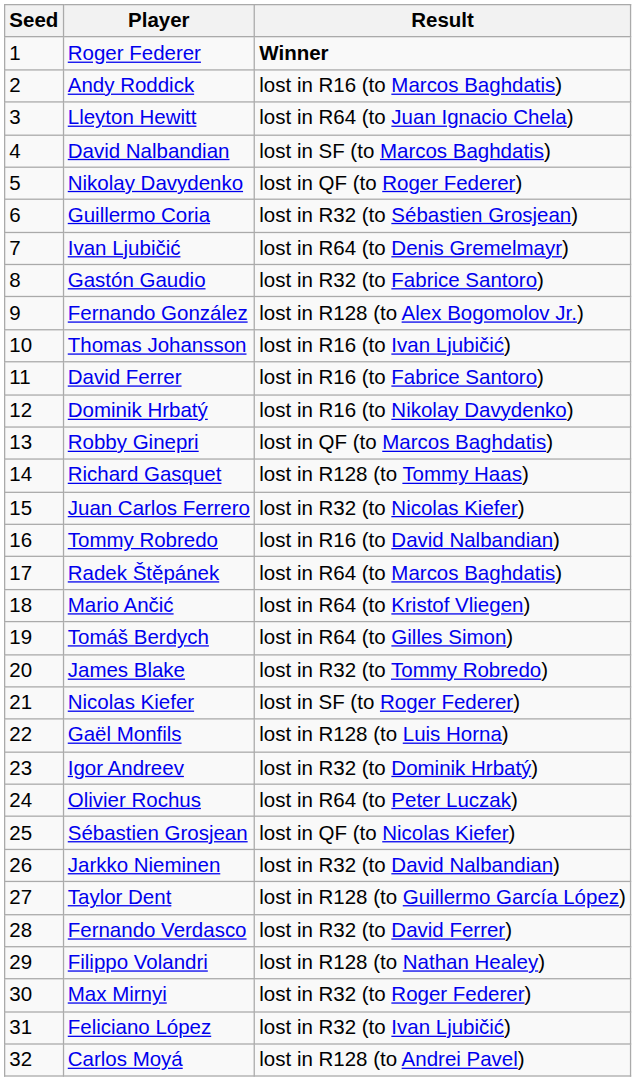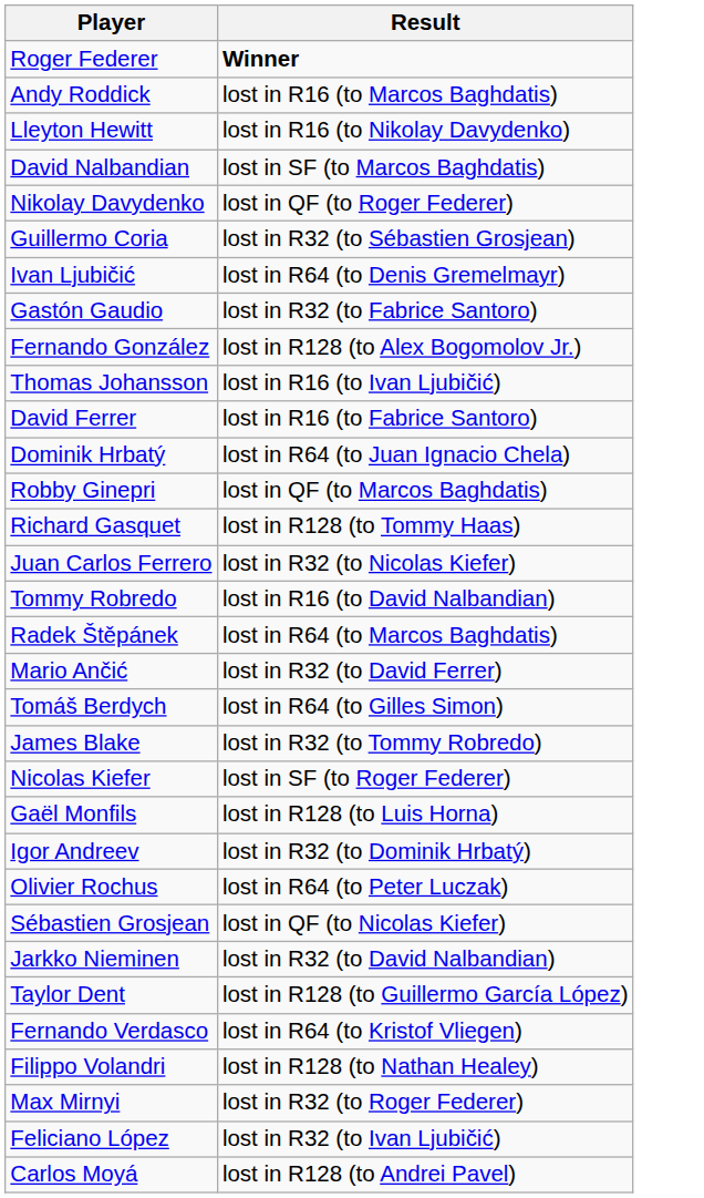 <table class="wikitable">
 <tr>
-<th>Seed</th>
 <th>Player</th>
 <th>Result</th>
 </tr>
 <tr>
-<td>1</td>
 <td> <a href='#'>Roger Federer</a></td>
 <td><strong>Winner</strong></td>
 </tr>
 <tr>
-<td>2</td>
 <td> <a href='#'>Andy Roddick</a></td>
 <td>lost in R16 (to <a href='#'>Marcos Baghdatis</a>)</td>
 </tr>
 <tr>
-<td>3</td>
 <td> <a href='#'>Lleyton Hewitt</a></td>
-<td>lost in R64 (to <a href='#'>Juan Ignacio Chela</a>)</td>
+<td>lost in R16 (to <a href='#'>Nikolay Davydenko</a>)</td>
 </tr>
 <tr>
-<td>4</td>
 <td> <a href='#'>David Nalbandian</a></td>
 <td>lost in SF (to <a href='#'>Marcos Baghdatis</a>)</td>
 </tr>
 <tr>
-<td>5</td>
 <td> <a href='#'>Nikolay Davydenko</a></td>
 <td>lost in QF (to <a href='#'>Roger Federer</a>)</td>
 </tr>
 <tr>
-<td>6</td>
 <td> <a href='#'>Guillermo Coria</a></td>
 <td>lost in R32 (to <a href='#'>Sébastien Grosjean</a>)</td>
 </tr>
 <tr>
-<td>7</td>
 <td> <a href='#'>Ivan Ljubičić</a></td>
 <td>lost in R64 (to <a href='#'>Denis Gremelmayr</a>)</td>
 </tr>
 <tr>
-<td>8</td>
 <td> <a href='#'>Gastón Gaudio</a></td>
 <td>lost in R32 (to <a href='#'>Fabrice Santoro</a>)</td>
 </tr>
 <tr>
-<td>9</td>
 <td> <a href='#'>Fernando González</a></td>
 <td>lost in R128 (to <a href='#'>Alex Bogomolov Jr.</a>)</td>
 </tr>
 <tr>
-<td>10</td>
 <td> <a href='#'>Thomas Johansson</a></td>
 <td>lost in R16 (to <a href='#'>Ivan Ljubičić</a>)</td>
 </tr>
 <tr>
-<td>11</td>
 <td> <a href='#'>David Ferrer</a></td>
 <td>lost in R16 (to <a href='#'>Fabrice Santoro</a>)</td>
 </tr>
 <tr>
-<td>12</td>
 <td> <a href='#'>Dominik Hrbatý</a></td>
-<td>lost in R16 (to <a href='#'>Nikolay Davydenko</a>)</td>
+<td>lost in R64 (to <a href='#'>Juan Ignacio Chela</a>)</td>
 </tr>
 <tr>
-<td>13</td>
 <td> <a href='#'>Robby Ginepri</a></td>
 <td>lost in QF (to <a href='#'>Marcos Baghdatis</a>)</td>
 </tr>
 <tr>
-<td>14</td>
 <td> <a href='#'>Richard Gasquet</a></td>
 <td>lost in R128 (to <a href='#'>Tommy Haas</a>)</td>
 </tr>
 <tr>
-<td>15</td>
 <td> <a href='#'>Juan Carlos Ferrero</a></td>
 <td>lost in R32 (to <a href='#'>Nicolas Kiefer</a>)</td>
 </tr>
 <tr>
-<td>16</td>
 <td> <a href='#'>Tommy Robredo</a></td>
 <td>lost in R16 (to <a href='#'>David Nalbandian</a>)</td>
 </tr>
 <tr>
-<td>17</td>
 <td> <a href='#'>Radek Štěpánek</a></td>
 <td>lost in R64 (to <a href='#'>Marcos Baghdatis</a>)</td>
 </tr>
 <tr>
-<td>18</td>
 <td> <a href='#'>Mario Ančić</a></td>
-<td>lost in R64 (to <a href='#'>Kristof Vliegen</a>)</td>
+<td>lost in R32 (to <a href='#'>David Ferrer</a>)</td>
 </tr>
 <tr>
-<td>19</td>
 <td> <a href='#'>Tomáš Berdych</a></td>
 <td>lost in R64 (to <a href='#'>Gilles Simon</a>)</td>
 </tr>
 <tr>
-<td>20</td>
 <td> <a href='#'>James Blake</a></td>
 <td>lost in R32 (to <a href='#'>Tommy Robredo</a>)</td>
 </tr>
 <tr>
-<td>21</td>
 <td> <a href='#'>Nicolas Kiefer</a></td>
 <td>lost in SF (to <a href='#'>Roger Federer</a>)</td>
 </tr>
 <tr>
-<td>22</td>
 <td> <a href='#'>Gaël Monfils</a></td>
 <td>lost in R128 (to <a href='#'>Luis Horna</a>)</td>
 </tr>
 <tr>
-<td>23</td>
 <td> <a href='#'>Igor Andreev</a></td>
 <td>lost in R32 (to <a href='#'>Dominik Hrbatý</a>)</td>
 </tr>
 <tr>
-<td>24</td>
 <td> <a href='#'>Olivier Rochus</a></td>
 <td>lost in R64 (to <a href='#'>Peter Luczak</a>)</td>
 </tr>
 <tr>
-<td>25</td>
 <td> <a href='#'>Sébastien Grosjean</a></td>
 <td>lost in QF (to <a href='#'>Nicolas Kiefer</a>)</td>
 </tr>
 <tr>
-<td>26</td>
 <td> <a href='#'>Jarkko Nieminen</a></td>
 <td>lost in R32 (to <a href='#'>David Nalbandian</a>)</td>
 </tr>
 <tr>
-<td>27</td>
 <td> <a href='#'>Taylor Dent</a></td>
 <td>lost in R128 (to <a href='#'>Guillermo García López</a>)</td>
 </tr>
 <tr>
-<td>28</td>
 <td> <a href='#'>Fernando Verdasco</a></td>
-<td>lost in R32 (to <a href='#'>David Ferrer</a>)</td>
+<td>lost in R64 (to <a href='#'>Kristof Vliegen</a>)</td>
 </tr>
 <tr>
-<td>29</td>
 <td> <a href='#'>Filippo Volandri</a></td>
 <td>lost in R128 (to <a href='#'>Nathan Healey</a>)</td>
 </tr>
 <tr>
-<td>30</td>
 <td> <a href='#'>Max Mirnyi</a></td>
 <td>lost in R32 (to <a href='#'>Roger Federer</a>)</td>
 </tr>
 <tr>
-<td>31</td>
 <td> <a href='#'>Feliciano López</a></td>
 <td>lost in R32 (to <a href='#'>Ivan Ljubičić</a>)</td>
 </tr>
 <tr>
-<td>32</td>
 <td> <a href='#'>Carlos Moyá</a></td>
 <td>lost in R128 (to <a href='#'>Andrei Pavel</a>)</td>
 </tr>
 </table>
